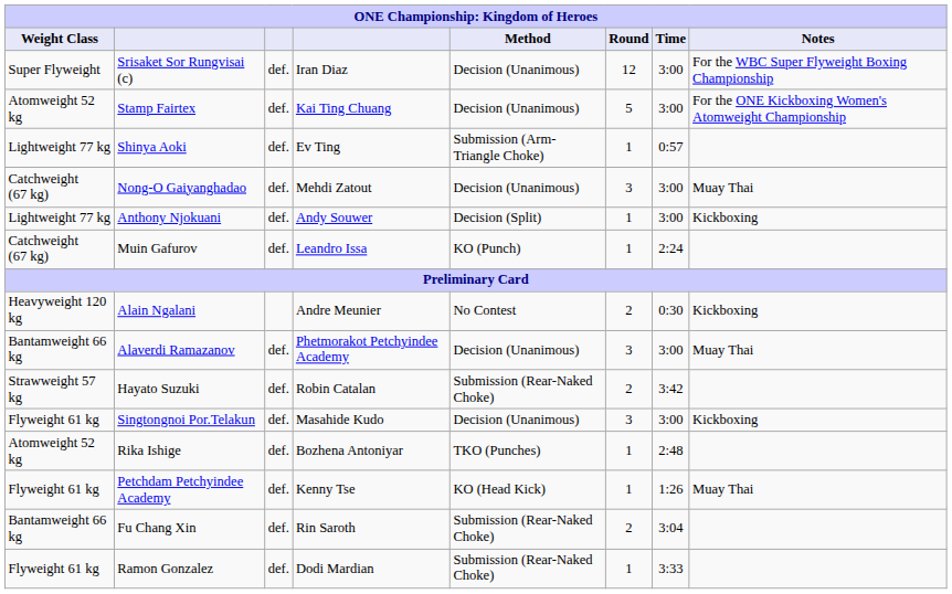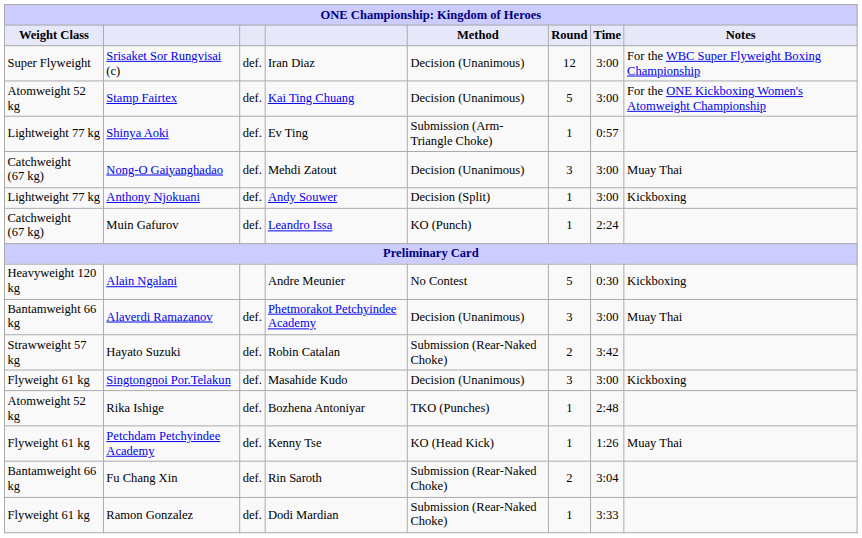 <table class="wikitable" style="font-size: 80%;">
 <tr>
 <th colspan="8" style="background-color: #ccf; color: #000080; text-align: center;"><strong>ONE Championship: Kingdom of Heroes</strong></th>
 </tr>
 <tr>
 <th colspan="1" style="background-color: #E6E8FA; color: #000000; text-align: center;">Weight Class</th>
 <th colspan="1" style="background-color: #E6E8FA; color: #000000; text-align: center;"></th>
 <th colspan="1" style="background-color: #E6E8FA; color: #000000; text-align: center;"></th>
 <th colspan="1" style="background-color: #E6E8FA; color: #000000; text-align: center;"></th>
 <th colspan="1" style="background-color: #E6E8FA; color: #000000; text-align: center;">Method</th>
 <th colspan="1" style="background-color: #E6E8FA; color: #000000; text-align: center;">Round</th>
 <th colspan="1" style="background-color: #E6E8FA; color: #000000; text-align: center;">Time</th>
 <th colspan="1" style="background-color: #E6E8FA; color: #000000; text-align: center;">Notes</th>
 </tr>
 <tr>
 <td>Super Flyweight</td>
 <td> <a href='#'>Srisaket Sor Rungvisai</a> (c)</td>
 <td>def.</td>
 <td> Iran Diaz</td>
 <td>Decision (Unanimous)</td>
 <td align=center>12</td>
 <td align=center>3:00</td>
 <td>For the <a href='#'>WBC Super Flyweight Boxing Championship</a></td>
 </tr>
 <tr>
 <td>Atomweight 52 kg</td>
 <td> <a href='#'>Stamp Fairtex</a></td>
 <td>def.</td>
 <td> <a href='#'>Kai Ting Chuang</a></td>
 <td>Decision (Unanimous)</td>
 <td align=center>5</td>
 <td align=center>3:00</td>
 <td>For the <a href='#'>ONE Kickboxing Women's Atomweight Championship</a></td>
 </tr>
 <tr>
 <td>Lightweight 77 kg</td>
 <td> <a href='#'>Shinya Aoki</a></td>
 <td>def.</td>
 <td> Ev Ting</td>
 <td>Submission (Arm-Triangle Choke)</td>
 <td align=center>1</td>
 <td align=center>0:57</td>
 <td></td>
 </tr>
 <tr>
 <td>Catchweight (67 kg)</td>
 <td> <a href='#'>Nong-O Gaiyanghadao</a></td>
 <td>def.</td>
 <td> Mehdi Zatout</td>
 <td>Decision (Unanimous)</td>
 <td align=center>3</td>
 <td align=center>3:00</td>
 <td>Muay Thai</td>
 </tr>
 <tr>
 <td>Lightweight 77 kg</td>
 <td> <a href='#'>Anthony Njokuani</a></td>
 <td>def.</td>
 <td> <a href='#'>Andy Souwer</a></td>
 <td>Decision (Split)</td>
 <td align=center>1</td>
 <td align=center>3:00</td>
 <td>Kickboxing</td>
 </tr>
 <tr>
 <td>Catchweight (67 kg)</td>
 <td> Muin Gafurov</td>
 <td>def.</td>
 <td> <a href='#'>Leandro Issa</a></td>
 <td>KO (Punch)</td>
 <td align=center>1</td>
 <td align=center>2:24</td>
 <td></td>
 </tr>
 <tr>
 <th colspan="8" style="background-color: #ccf; color: #000080; text-align: center;"><strong>Preliminary Card</strong></th>
 </tr>
 <tr>
 <td>Heavyweight 120 kg</td>
 <td> <a href='#'>Alain Ngalani</a></td>
 <td></td>
 <td> Andre Meunier</td>
 <td>No Contest</td>
-<td align=center>2</td>
+<td align=center>5</td>
 <td align=center>0:30</td>
 <td>Kickboxing</td>
 </tr>
 <tr>
 <td>Bantamweight 66 kg</td>
 <td> <a href='#'>Alaverdi Ramazanov</a></td>
 <td>def.</td>
 <td> <a href='#'>Phetmorakot Petchyindee Academy</a></td>
 <td>Decision (Unanimous)</td>
 <td align=center>3</td>
 <td align=center>3:00</td>
 <td>Muay Thai</td>
 </tr>
 <tr>
 <td>Strawweight 57 kg</td>
 <td> Hayato Suzuki</td>
 <td>def.</td>
 <td> Robin Catalan</td>
 <td>Submission (Rear-Naked Choke)</td>
 <td align=center>2</td>
 <td align=center>3:42</td>
 <td></td>
 </tr>
 <tr>
 <td>Flyweight 61 kg</td>
 <td> <a href='#'>Singtongnoi Por.Telakun</a></td>
 <td>def.</td>
 <td> Masahide Kudo</td>
 <td>Decision (Unanimous)</td>
 <td align=center>3</td>
 <td align=center>3:00</td>
 <td>Kickboxing</td>
 </tr>
 <tr>
 <td>Atomweight 52 kg</td>
 <td> Rika Ishige</td>
 <td>def.</td>
 <td> Bozhena Antoniyar</td>
 <td>TKO (Punches)</td>
 <td align=center>1</td>
 <td align=center>2:48</td>
 <td></td>
 </tr>
 <tr>
 <td>Flyweight 61 kg</td>
 <td> <a href='#'>Petchdam Petchyindee Academy</a></td>
 <td>def.</td>
 <td> Kenny Tse</td>
 <td>KO (Head Kick)</td>
 <td align=center>1</td>
 <td align=center>1:26</td>
 <td>Muay Thai</td>
 </tr>
 <tr>
 <td>Bantamweight 66 kg</td>
 <td> Fu Chang Xin</td>
 <td>def.</td>
 <td> Rin Saroth</td>
 <td>Submission (Rear-Naked Choke)</td>
 <td align=center>2</td>
 <td align=center>3:04</td>
 <td></td>
 </tr>
 <tr>
 <td>Flyweight 61 kg</td>
 <td> Ramon Gonzalez</td>
 <td>def.</td>
 <td> Dodi Mardian</td>
 <td>Submission (Rear-Naked Choke)</td>
 <td align=center>1</td>
 <td align=center>3:33</td>
 <td></td>
 </tr>
 </table>
